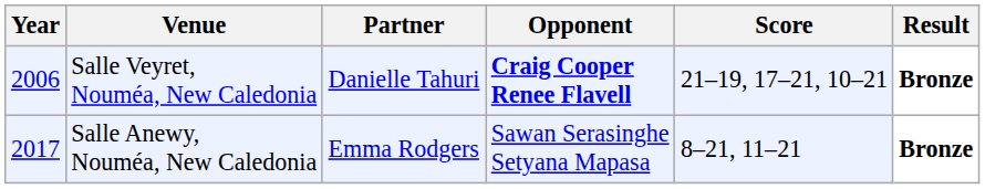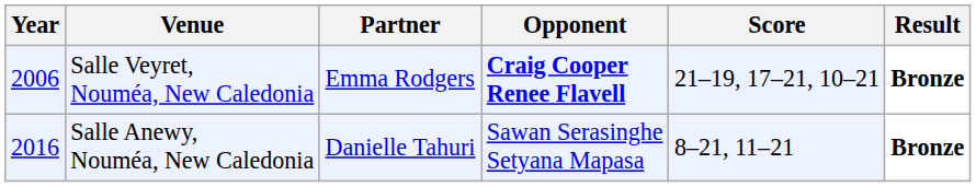 <table class="sortable wikitable" style="font-size: 90%;">
 <tr>
 <th>Year</th>
 <th>Venue</th>
 <th>Partner</th>
 <th>Opponent</th>
 <th>Score</th>
 <th>Result</th>
 </tr>
 <tr style="background:#ECF2FF">
 <td align="center"><a href='#'>2006</a></td>
 <td align="left">Salle Veyret,<br><a href='#'>Nouméa, New Caledonia</a></td>
-<td align="left"> <a href='#'>Danielle Tahuri</a></td>
+<td align="left"> <a href='#'>Emma Rodgers</a></td>
 <td align="left"><strong> <a href='#'>Craig Cooper</a> <br>  <a href='#'>Renee Flavell</a></strong></td>
 <td align="left">21–19, 17–21, 10–21</td>
 <td style="text-align:left; background:white"> <strong>Bronze</strong></td>
 </tr>
 <tr style="background:#ECF2FF">
-<td align="center"><a href='#'>2017</a></td>
+<td align="center"><a href='#'>2016</a></td>
 <td align="left">Salle Anewy,<br>Nouméa, New Caledonia</td>
-<td align="left"> <a href='#'>Emma Rodgers</a></td>
+<td align="left"> <a href='#'>Danielle Tahuri</a></td>
 <td align="left"> <a href='#'>Sawan Serasinghe</a> <br>  <a href='#'>Setyana Mapasa</a></td>
 <td align="left">8–21, 11–21</td>
 <td style="text-align:left; background:white"> <strong>Bronze</strong></td>
 </tr>
 </table>
